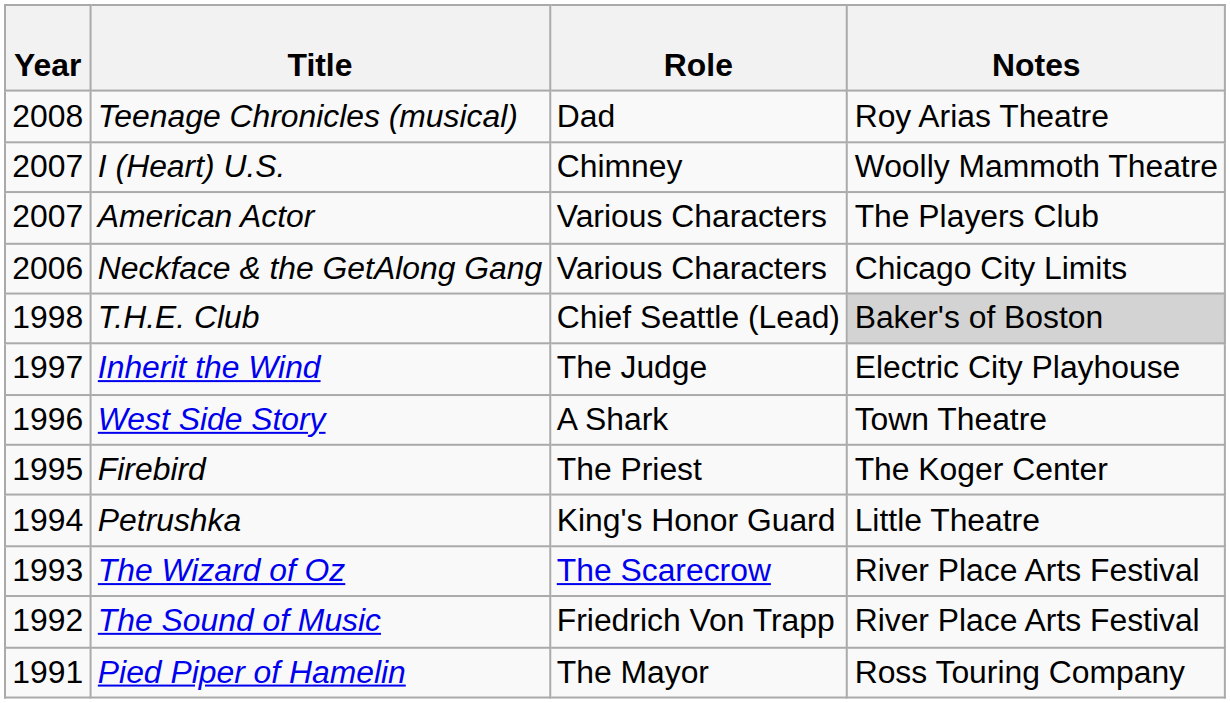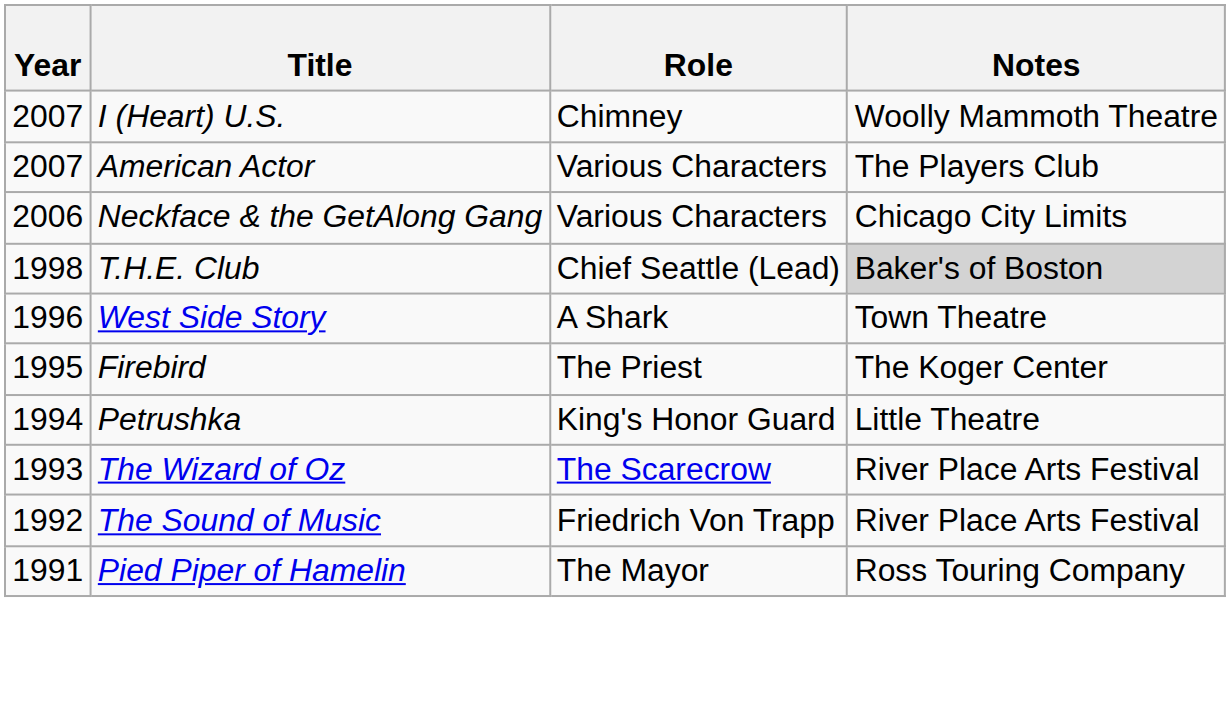 <table class="wikitable sortable">
 <tr>
 <th><br>Year</th>
 <th><br>Title</th>
 <th><br>Role</th>
 <th class="unsortable"><br>Notes</th>
-</tr>
-<tr>
-<td>2008</td>
-<td><em>Teenage Chronicles (musical)</em></td>
-<td>Dad</td>
-<td>Roy Arias Theatre</td>
 </tr>
 <tr>
 <td>2007</td>
 <td><em>I (Heart) U.S.</em></td>
 <td>Chimney</td>
 <td>Woolly Mammoth Theatre</td>
 </tr>
 <tr>
 <td>2007</td>
 <td><em>American Actor</em></td>
 <td>Various Characters</td>
 <td>The Players Club</td>
 </tr>
 <tr>
 <td>2006</td>
 <td><em>Neckface & the GetAlong Gang </em></td>
 <td>Various Characters</td>
 <td>Chicago City Limits</td>
 </tr>
 <tr>
 <td>1998</td>
 <td><em>T.H.E. Club</em></td>
 <td>Chief Seattle (Lead)</td>
 <td style="background: lightgrey;">Baker's of Boston</td>
-</tr>
-<tr>
-<td>1997</td>
-<td><em><a href='#'>Inherit the Wind</a></em></td>
-<td>The Judge</td>
-<td>Electric City Playhouse</td>
 </tr>
 <tr>
 <td>1996</td>
 <td><em><a href='#'>West Side Story</a></em></td>
 <td>A Shark</td>
 <td>Town Theatre</td>
 </tr>
 <tr>
 <td>1995</td>
 <td><em>Firebird</em></td>
 <td>The Priest</td>
 <td>The Koger Center</td>
 </tr>
 <tr>
 <td>1994</td>
 <td><em>Petrushka</em></td>
 <td>King's Honor Guard</td>
 <td>Little Theatre</td>
 </tr>
 <tr>
 <td>1993</td>
 <td><em><a href='#'>The Wizard of Oz</a></em></td>
 <td><a href='#'>The Scarecrow</a></td>
 <td>River Place Arts Festival</td>
 </tr>
 <tr>
 <td>1992</td>
 <td><em><a href='#'>The Sound of Music</a></em></td>
 <td>Friedrich Von Trapp</td>
 <td>River Place Arts Festival</td>
 </tr>
 <tr>
 <td>1991</td>
 <td><em><a href='#'>Pied Piper of Hamelin</a></em></td>
 <td>The Mayor</td>
 <td>Ross Touring Company</td>
 </tr>
 </table>
